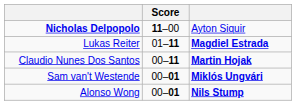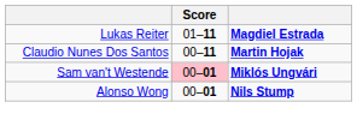 <table class="wikitable" style="text-align: center; font-size:90% ">
 <tr>
 <th align="right" width="190"></th>
 <th width="60">Score</th>
 <th align="left" width="140"></th>
-</tr>
-<tr>
-<td align=right><strong><a href='#'>Nicholas Delpopolo</a></strong> </td>
-<td align=center><strong>11</strong>–00</td>
-<td align=left> <a href='#'>Ayton Siquir</a></td>
 </tr>
 <tr>
 <td align=right><a href='#'>Lukas Reiter</a> </td>
 <td align=center>01–<strong>11</strong></td>
 <td align=left> <strong><a href='#'>Magdiel Estrada</a></strong></td>
 </tr>
 <tr>
 <td align=right><a href='#'>Claudio Nunes Dos Santos</a> </td>
 <td align=center>00–<strong>11</strong></td>
 <td align=left> <strong><a href='#'>Martin Hojak</a></strong></td>
 </tr>
 <tr>
 <td align=right><a href='#'>Sam van't Westende</a> </td>
-<td align=center>00–<strong>01</strong></td>
+<td align=center style="background: pink;">00–<strong>01</strong></td>
 <td align=left> <strong><a href='#'>Miklós Ungvári</a></strong></td>
 </tr>
 <tr>
 <td align=right><a href='#'>Alonso Wong</a> </td>
 <td align=center>00–<strong>01</strong></td>
 <td align=left> <strong><a href='#'>Nils Stump</a></strong></td>
 </tr>
 </table>
